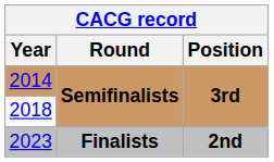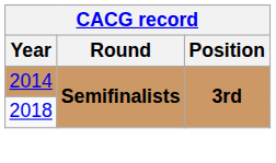 <table class="wikitable" style="text-align: center;">
 <tr>
 <th colspan=3><a href='#'>CACG record</a></th>
 </tr>
 <tr>
 <th>Year</th>
 <th>Round</th>
 <th>Position</th>
 </tr>
 <tr bgcolor=cc9966>
 <td> <a href='#'>2014</a></td>
 <td rowspan="2"><strong>Semifinalists</strong></td>
 <td rowspan="2"><strong>3rd</strong></td>
 </tr>
 <tr>
 <td> <a href='#'>2018</a></td>
 </tr>
-<tr bgcolor=silver>
-<td> <a href='#'>2023</a></td>
-<td><strong>Finalists</strong></td>
-<td><strong>2nd</strong></td>
-</tr>
 </table>
